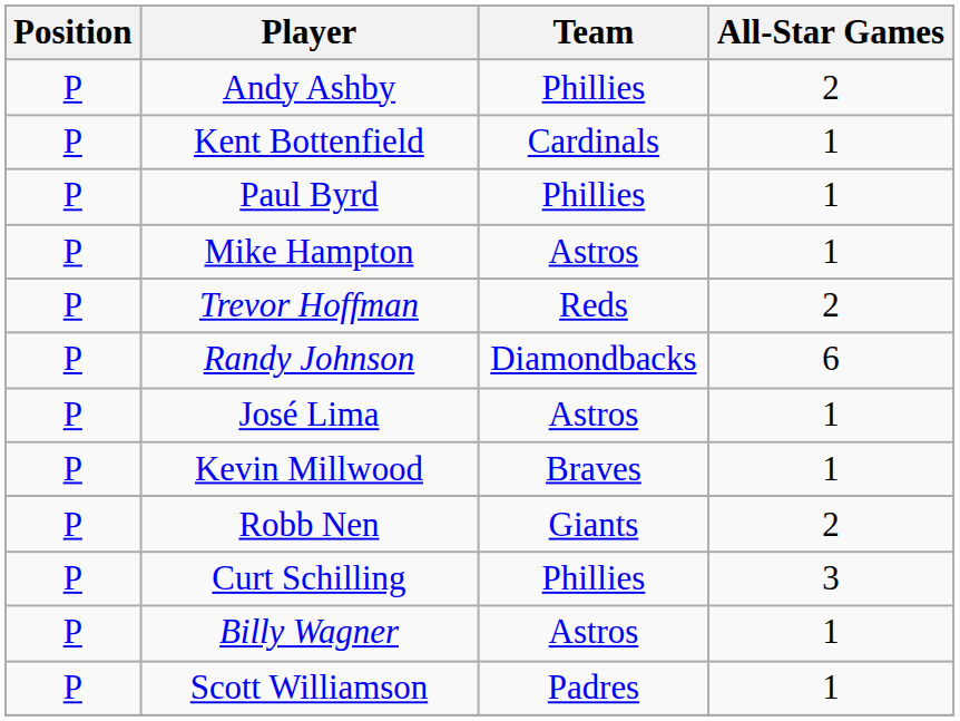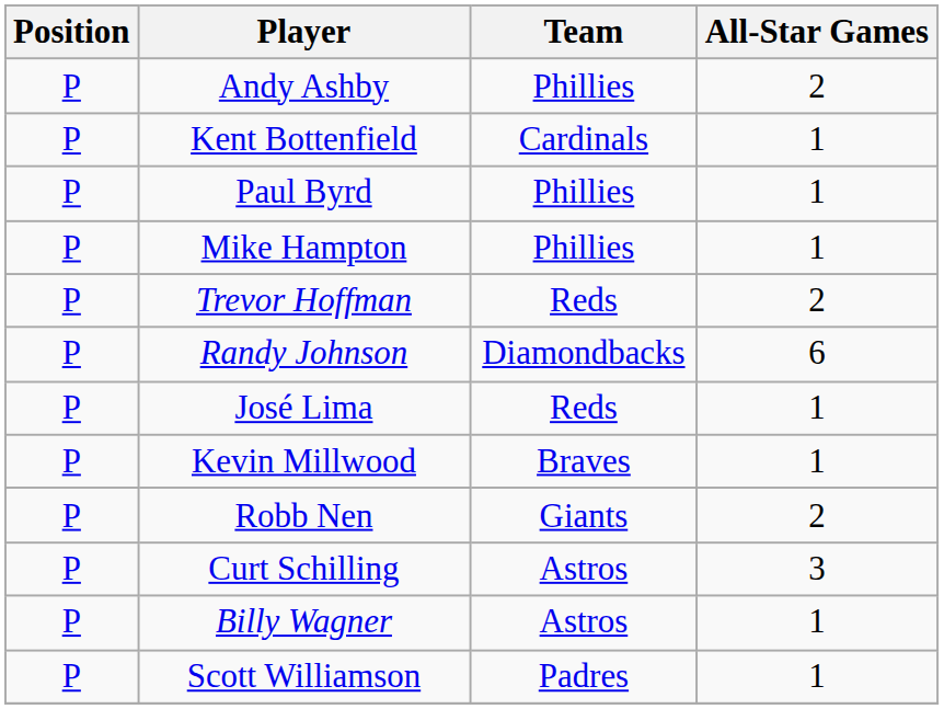 <table class="wikitable" style="font-size: 100%; text-align:center;">
 <tr>
 <th scope="col">Position</th>
 <th scope="col" width="150">Player</th>
 <th scope="col" width="100">Team</th>
 <th scope="col">All-Star Games</th>
 </tr>
 <tr>
 <td><a href='#'>P</a></td>
 <td><a href='#'>Andy Ashby</a></td>
 <td><a href='#'>Phillies</a></td>
 <td>2</td>
 </tr>
 <tr>
 <td><a href='#'>P</a></td>
 <td><a href='#'>Kent Bottenfield</a></td>
 <td><a href='#'>Cardinals</a></td>
 <td>1</td>
 </tr>
 <tr>
 <td><a href='#'>P</a></td>
 <td><a href='#'>Paul Byrd</a></td>
 <td><a href='#'>Phillies</a></td>
 <td>1</td>
 </tr>
 <tr>
 <td><a href='#'>P</a></td>
 <td><a href='#'>Mike Hampton</a></td>
-<td><a href='#'>Astros</a></td>
+<td><a href='#'>Phillies</a></td>
 <td>1</td>
 </tr>
 <tr>
 <td><a href='#'>P</a></td>
 <td><em><a href='#'>Trevor Hoffman</a></em></td>
 <td><a href='#'>Reds</a></td>
 <td>2</td>
 </tr>
 <tr>
 <td><a href='#'>P</a></td>
 <td><em><a href='#'>Randy Johnson</a></em></td>
 <td><a href='#'>Diamondbacks</a></td>
 <td>6</td>
 </tr>
 <tr>
 <td><a href='#'>P</a></td>
 <td><a href='#'>José Lima</a></td>
-<td><a href='#'>Astros</a></td>
+<td><a href='#'>Reds</a></td>
 <td>1</td>
 </tr>
 <tr>
 <td><a href='#'>P</a></td>
 <td><a href='#'>Kevin Millwood</a></td>
 <td><a href='#'>Braves</a></td>
 <td>1</td>
 </tr>
 <tr>
 <td><a href='#'>P</a></td>
 <td><a href='#'>Robb Nen</a></td>
 <td><a href='#'>Giants</a></td>
 <td>2</td>
 </tr>
 <tr>
 <td><a href='#'>P</a></td>
 <td><a href='#'>Curt Schilling</a></td>
-<td><a href='#'>Phillies</a></td>
+<td><a href='#'>Astros</a></td>
 <td>3</td>
 </tr>
 <tr>
 <td><a href='#'>P</a></td>
 <td><em><a href='#'>Billy Wagner</a></em></td>
 <td><a href='#'>Astros</a></td>
 <td>1</td>
 </tr>
 <tr>
 <td><a href='#'>P</a></td>
 <td><a href='#'>Scott Williamson</a></td>
 <td><a href='#'>Padres</a></td>
 <td>1</td>
 </tr>
 <tr>
 </tr>
 </table>
